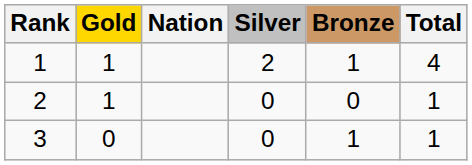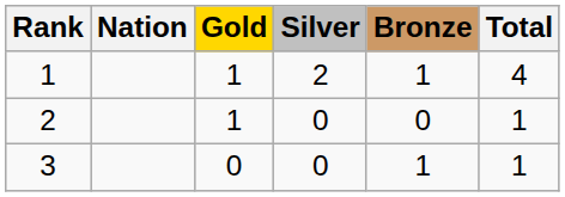 <table class="wikitable sortable" style="text-align:center">
 <tr>
 <th>Rank</th>
+<th>Nation</th>
 <th style="background-color:gold">Gold</th>
-<th>Nation</th>
 <th style="background-color:silver">Silver</th>
 <th style="background-color:#cc9966">Bronze</th>
 <th>Total</th>
 </tr>
 <tr>
 <td>1</td>
+<td align=left></td>
 <td>1</td>
-<td align=left></td>
 <td>2</td>
 <td>1</td>
 <td>4</td>
 </tr>
 <tr>
 <td>2</td>
+<td align=left></td>
 <td>1</td>
-<td align=left></td>
 <td>0</td>
 <td>0</td>
 <td>1</td>
 </tr>
 <tr>
 <td>3</td>
+<td align=left></td>
 <td>0</td>
-<td align=left></td>
 <td>0</td>
 <td>1</td>
 <td>1</td>
 </tr>
 </table>
